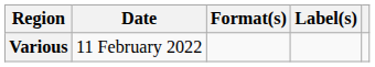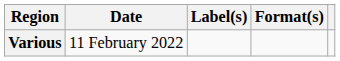 <table class="wikitable plainrowheaders">
 <tr>
 <th scope="col">Region</th>
 <th scope="col">Date</th>
+<th scope="col">Label(s)</th>
 <th scope="col">Format(s)</th>
-<th scope="col">Label(s)</th>
 <th scope="col"></th>
 </tr>
 <tr>
 <th scope="row">Various</th>
 <td>11 February 2022</td>
 <td></td>
 <td></td>
 <td></td>
 </tr>
 </table>
